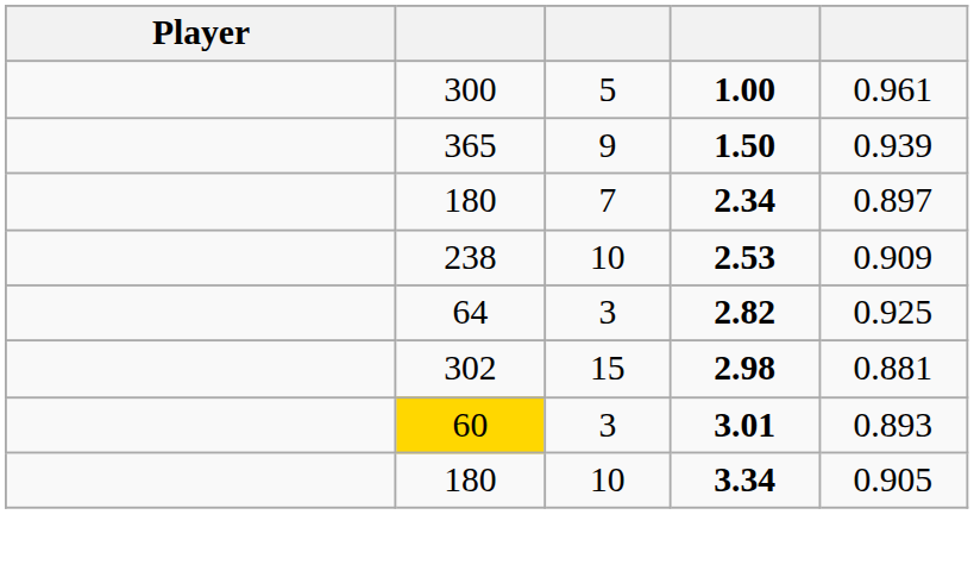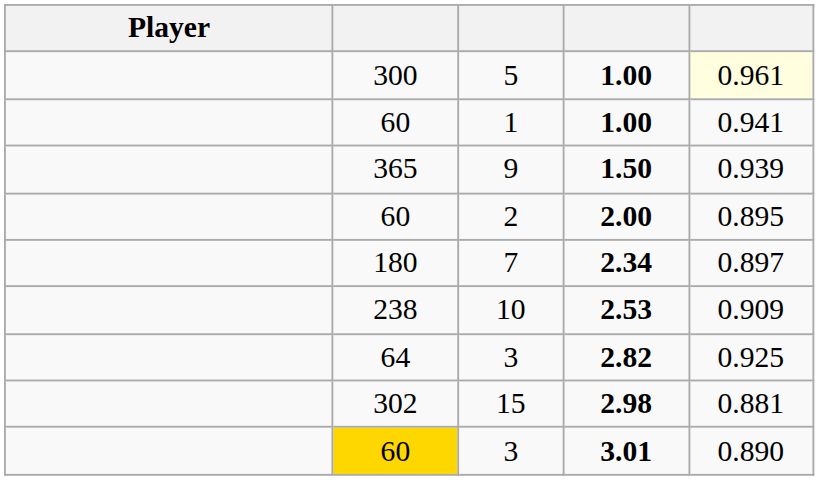 <table class="wikitable sortable" style="text-align:center;">
 <tr>
 <th style="width:170px;">Player</th>
 <th style="width:60px;"></th>
 <th style="width:50px;"></th>
 <th style="width:60px;"></th>
 <th style="width:60px;"></th>
 </tr>
 <tr>
 <td style="text-align:left;"> </td>
 <td>300</td>
 <td>5</td>
 <td><strong>1.00</strong></td>
-<td>0.961</td>
+<td style="background: lightyellow;">0.961</td>
+</tr>
+<tr>
+<td style="text-align:left;"> </td>
+<td>60</td>
+<td>1</td>
+<td><strong>1.00</strong></td>
+<td>0.941</td>
 </tr>
 <tr>
 <td style="text-align:left;"> </td>
 <td>365</td>
 <td>9</td>
 <td><strong>1.50</strong></td>
 <td>0.939</td>
+</tr>
+<tr>
+<td style="text-align:left;"> </td>
+<td>60</td>
+<td>2</td>
+<td><strong>2.00</strong></td>
+<td>0.895</td>
 </tr>
 <tr>
 <td style="text-align:left;"> </td>
 <td>180</td>
 <td>7</td>
 <td><strong>2.34</strong></td>
 <td>0.897</td>
 </tr>
 <tr>
 <td style="text-align:left;"> </td>
 <td>238</td>
 <td>10</td>
 <td><strong>2.53</strong></td>
 <td>0.909</td>
 </tr>
 <tr>
 <td style="text-align:left;"> </td>
 <td>64</td>
 <td>3</td>
 <td><strong>2.82</strong></td>
 <td>0.925</td>
 </tr>
 <tr>
 <td style="text-align:left;"> </td>
 <td>302</td>
 <td>15</td>
 <td><strong>2.98</strong></td>
 <td>0.881</td>
 </tr>
 <tr>
 <td style="text-align:left;"> </td>
 <td style="background: gold;">60</td>
 <td>3</td>
 <td><strong>3.01</strong></td>
-<td>0.893</td>
-</tr>
-<tr>
-<td style="text-align:left;"> </td>
-<td>180</td>
-<td>10</td>
-<td><strong>3.34</strong></td>
-<td>0.905</td>
+<td>0.890</td>
 </tr>
 </table>
